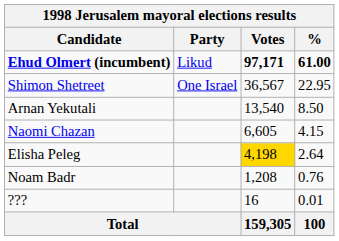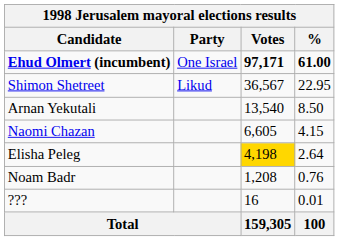 <table class="wikitable sortable">
 <tr>
 <th colspan=4><strong>1998 Jerusalem mayoral elections results</strong></th>
 </tr>
 <tr>
 <th>Candidate</th>
 <th>Party</th>
 <th>Votes</th>
 <th>%</th>
 </tr>
 <tr>
 <td><strong><a href='#'>Ehud Olmert</a> (incumbent)</strong></td>
-<td><a href='#'>Likud</a></td>
+<td><a href='#'>One Israel</a></td>
 <td><strong>97,171</strong></td>
 <td><strong>61.00</strong></td>
 </tr>
 <tr>
 <td><a href='#'>Shimon Shetreet</a></td>
-<td><a href='#'>One Israel</a></td>
+<td><a href='#'>Likud</a></td>
 <td>36,567</td>
 <td>22.95</td>
 </tr>
 <tr>
 <td>Arnan Yekutali</td>
 <td></td>
 <td>13,540</td>
 <td>8.50</td>
 </tr>
 <tr>
 <td><a href='#'>Naomi Chazan</a></td>
 <td></td>
 <td>6,605</td>
 <td>4.15</td>
 </tr>
 <tr>
 <td>Elisha Peleg</td>
 <td></td>
 <td style="background: gold;">4,198</td>
 <td>2.64</td>
 </tr>
 <tr>
 <td>Noam Badr</td>
 <td></td>
 <td>1,208</td>
 <td>0.76</td>
 </tr>
 <tr>
 <td>???</td>
 <td></td>
 <td>16</td>
 <td>0.01</td>
 </tr>
 <tr>
 <th colspan=2>Total</th>
 <th>159,305</th>
 <th>100</th>
 </tr>
 </table>
